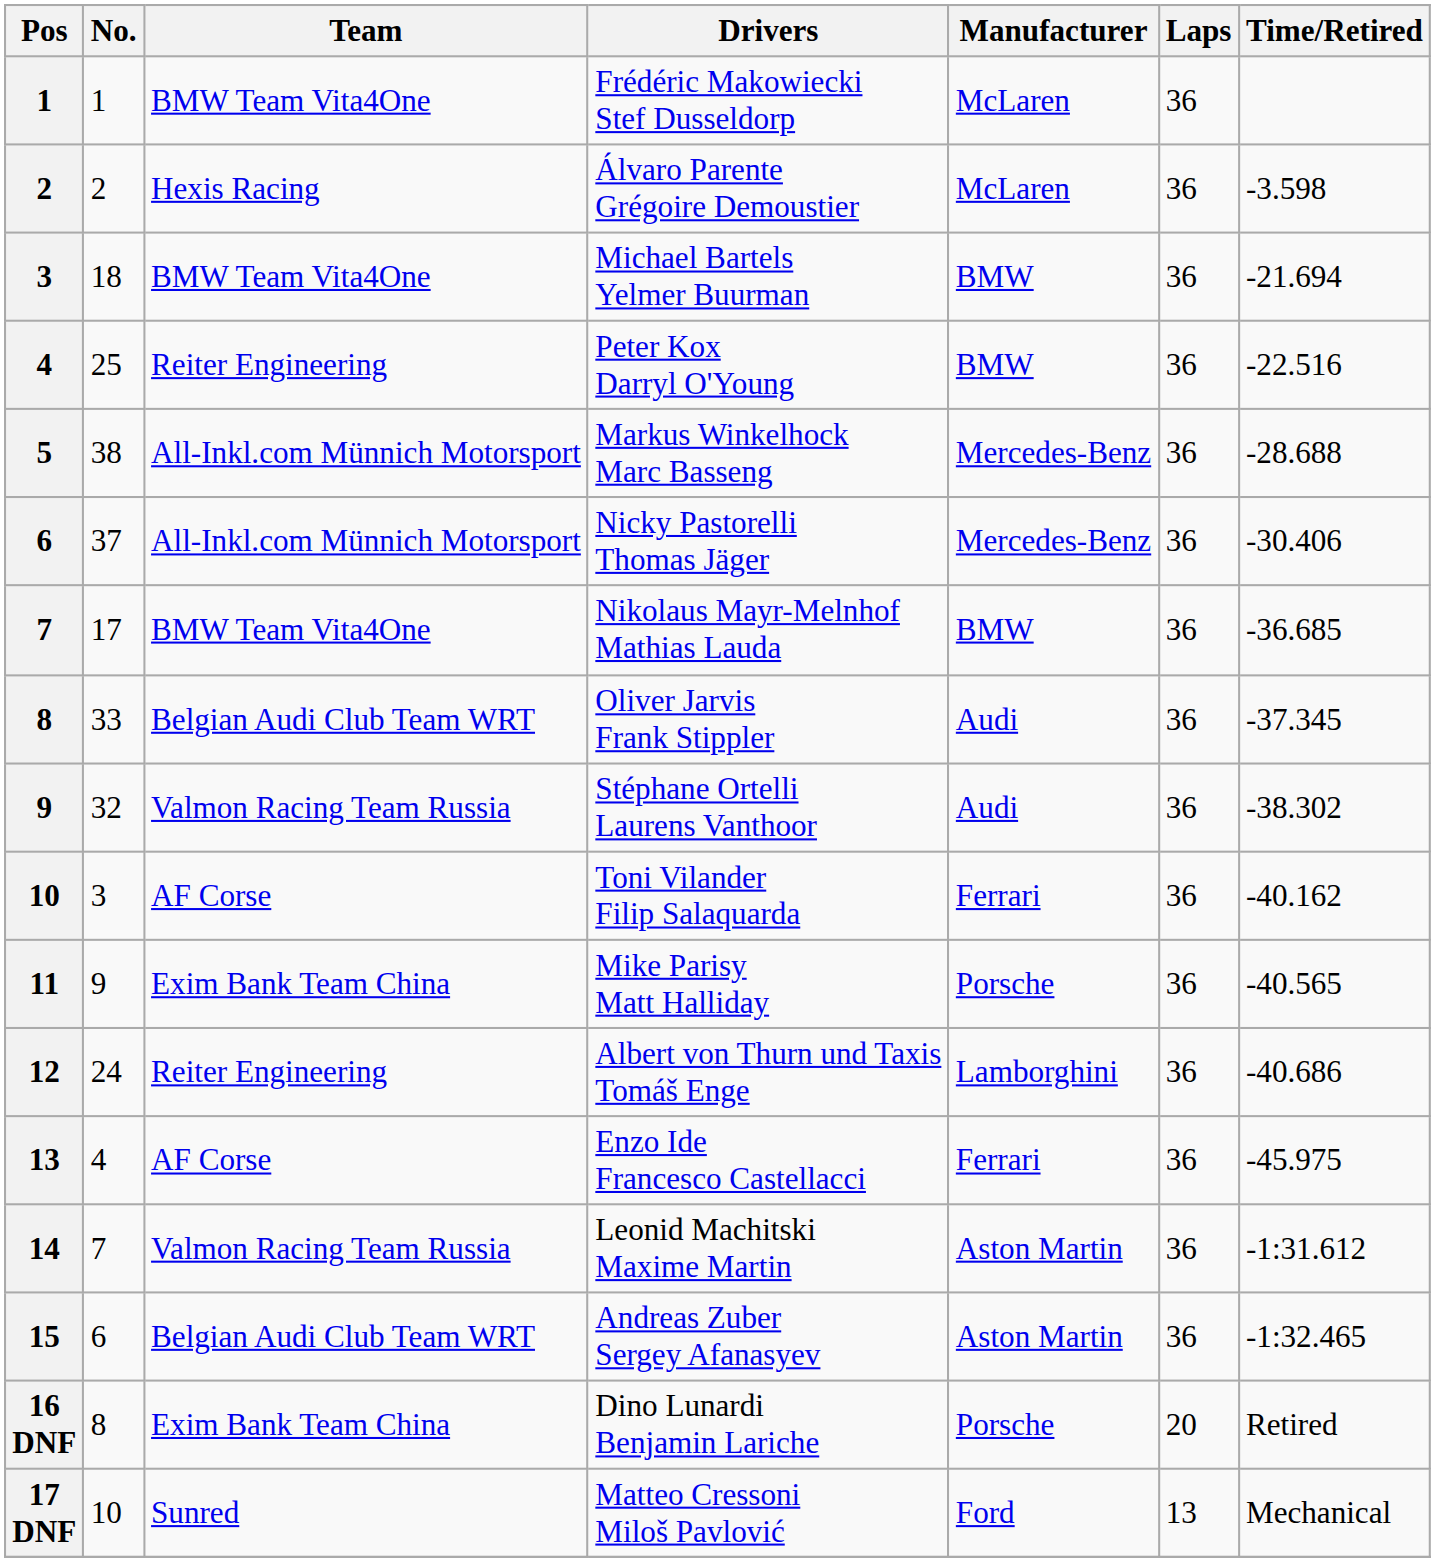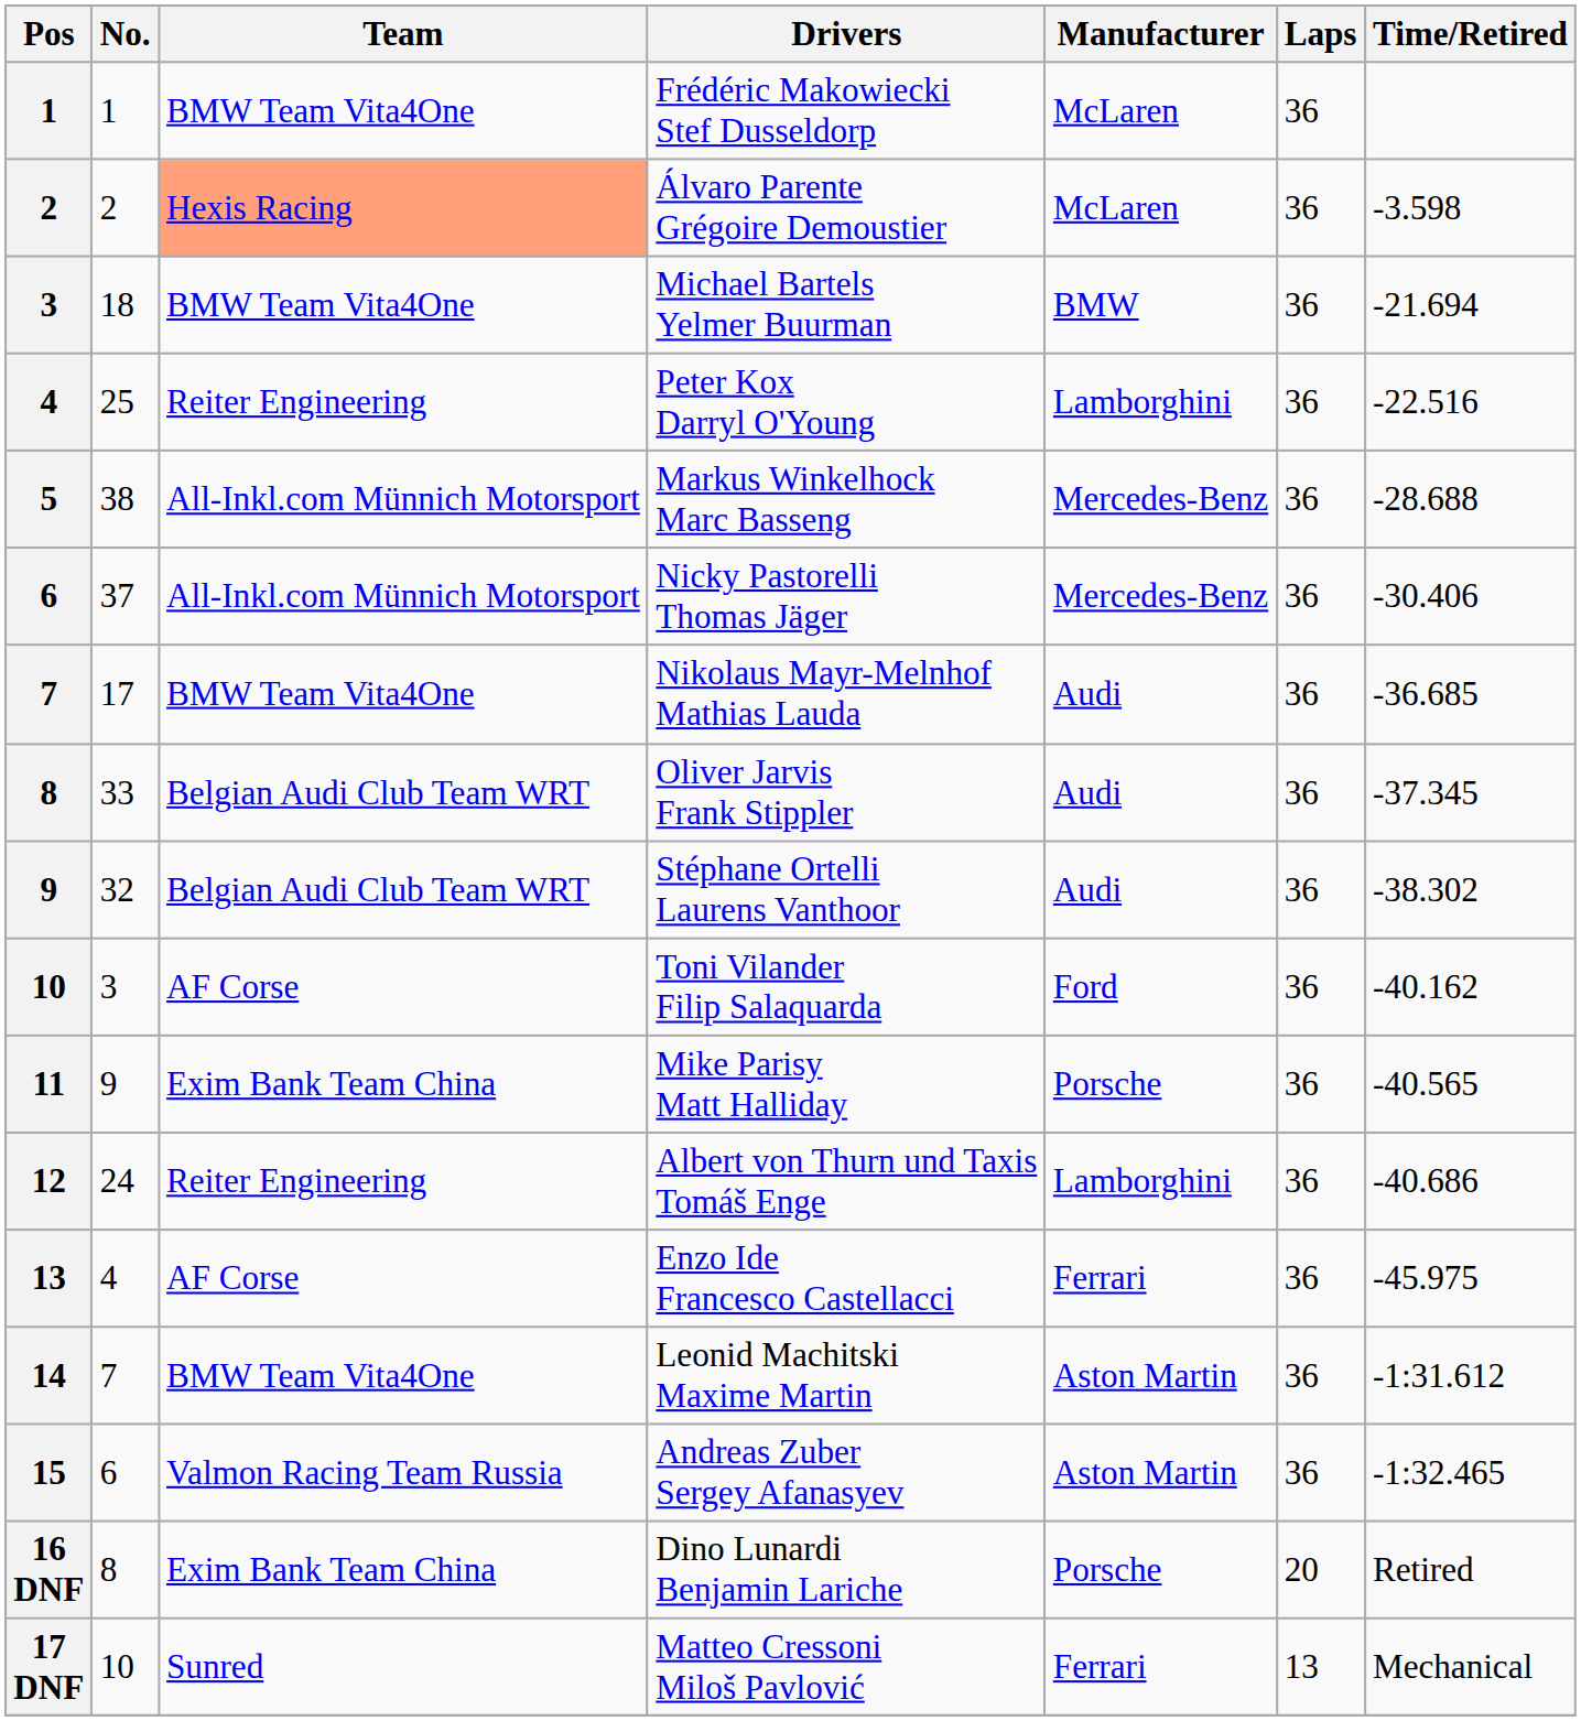 <table class="wikitable" style="font-size: 95%;">
 <tr>
 <th>Pos</th>
 <th>No.</th>
 <th>Team</th>
 <th>Drivers</th>
 <th>Manufacturer</th>
 <th>Laps</th>
 <th>Time/Retired</th>
 </tr>
 <tr>
 <th>1</th>
 <td>1</td>
 <td> <a href='#'>BMW Team Vita4One</a></td>
 <td> <a href='#'>Frédéric Makowiecki</a><br> <a href='#'>Stef Dusseldorp</a></td>
 <td><a href='#'>McLaren</a></td>
 <td>36</td>
 <td></td>
 </tr>
 <tr>
 <th>2</th>
 <td>2</td>
-<td> <a href='#'>Hexis Racing</a></td>
+<td style="background: lightsalmon;"> <a href='#'>Hexis Racing</a></td>
 <td> <a href='#'>Álvaro Parente</a><br> <a href='#'>Grégoire Demoustier</a></td>
 <td><a href='#'>McLaren</a></td>
 <td>36</td>
 <td>-3.598</td>
 </tr>
 <tr>
 <th>3</th>
 <td>18</td>
 <td> <a href='#'>BMW Team Vita4One</a></td>
 <td> <a href='#'>Michael Bartels</a><br> <a href='#'>Yelmer Buurman</a></td>
 <td><a href='#'>BMW</a></td>
 <td>36</td>
 <td>-21.694</td>
 </tr>
 <tr>
 <th>4</th>
 <td>25</td>
 <td> <a href='#'>Reiter Engineering</a></td>
 <td> <a href='#'>Peter Kox</a><br> <a href='#'>Darryl O'Young</a></td>
-<td><a href='#'>BMW</a></td>
+<td><a href='#'>Lamborghini</a></td>
 <td>36</td>
 <td>-22.516</td>
 </tr>
 <tr>
 <th>5</th>
 <td>38</td>
 <td> <a href='#'>All-Inkl.com Münnich Motorsport</a></td>
 <td> <a href='#'>Markus Winkelhock</a><br> <a href='#'>Marc Basseng</a></td>
 <td><a href='#'>Mercedes-Benz</a></td>
 <td>36</td>
 <td>-28.688</td>
 </tr>
 <tr>
 <th>6</th>
 <td>37</td>
 <td> <a href='#'>All-Inkl.com Münnich Motorsport</a></td>
 <td> <a href='#'>Nicky Pastorelli</a><br> <a href='#'>Thomas Jäger</a></td>
 <td><a href='#'>Mercedes-Benz</a></td>
 <td>36</td>
 <td>-30.406</td>
 </tr>
 <tr>
 <th>7</th>
 <td>17</td>
 <td> <a href='#'>BMW Team Vita4One</a></td>
 <td> <a href='#'>Nikolaus Mayr-Melnhof</a><br> <a href='#'>Mathias Lauda</a></td>
-<td><a href='#'>BMW</a></td>
+<td><a href='#'>Audi</a></td>
 <td>36</td>
 <td>-36.685</td>
 </tr>
 <tr>
 <th>8</th>
 <td>33</td>
 <td> <a href='#'>Belgian Audi Club Team WRT</a></td>
 <td> <a href='#'>Oliver Jarvis</a><br> <a href='#'>Frank Stippler</a></td>
 <td><a href='#'>Audi</a></td>
 <td>36</td>
 <td>-37.345</td>
 </tr>
 <tr>
 <th>9</th>
 <td>32</td>
-<td> <a href='#'>Valmon Racing Team Russia</a></td>
+<td> <a href='#'>Belgian Audi Club Team WRT</a></td>
 <td> <a href='#'>Stéphane Ortelli</a><br> <a href='#'>Laurens Vanthoor</a></td>
 <td><a href='#'>Audi</a></td>
 <td>36</td>
 <td>-38.302</td>
 </tr>
 <tr>
 <th>10</th>
 <td>3</td>
 <td> <a href='#'>AF Corse</a></td>
 <td> <a href='#'>Toni Vilander</a><br> <a href='#'>Filip Salaquarda</a></td>
-<td><a href='#'>Ferrari</a></td>
+<td><a href='#'>Ford</a></td>
 <td>36</td>
 <td>-40.162</td>
 </tr>
 <tr>
 <th>11</th>
 <td>9</td>
 <td> <a href='#'>Exim Bank Team China</a></td>
 <td> <a href='#'>Mike Parisy</a><br> <a href='#'>Matt Halliday</a></td>
 <td><a href='#'>Porsche</a></td>
 <td>36</td>
 <td>-40.565</td>
 </tr>
 <tr>
 <th>12</th>
 <td>24</td>
 <td> <a href='#'>Reiter Engineering</a></td>
 <td> <a href='#'>Albert von Thurn und Taxis</a><br> <a href='#'>Tomáš Enge</a></td>
 <td><a href='#'>Lamborghini</a></td>
 <td>36</td>
 <td>-40.686</td>
 </tr>
 <tr>
 <th>13</th>
 <td>4</td>
 <td> <a href='#'>AF Corse</a></td>
 <td> <a href='#'>Enzo Ide</a><br> <a href='#'>Francesco Castellacci</a></td>
 <td><a href='#'>Ferrari</a></td>
 <td>36</td>
 <td>-45.975</td>
 </tr>
 <tr>
 <th>14</th>
 <td>7</td>
-<td> <a href='#'>Valmon Racing Team Russia</a></td>
+<td> <a href='#'>BMW Team Vita4One</a></td>
 <td> Leonid Machitski<br> <a href='#'>Maxime Martin</a></td>
 <td><a href='#'>Aston Martin</a></td>
 <td>36</td>
 <td>-1:31.612</td>
 </tr>
 <tr>
 <th>15</th>
 <td>6</td>
-<td> <a href='#'>Belgian Audi Club Team WRT</a></td>
+<td> <a href='#'>Valmon Racing Team Russia</a></td>
 <td> <a href='#'>Andreas Zuber</a><br> <a href='#'>Sergey Afanasyev</a></td>
 <td><a href='#'>Aston Martin</a></td>
 <td>36</td>
 <td>-1:32.465</td>
 </tr>
 <tr>
 <th>16<br>DNF</th>
 <td>8</td>
 <td> <a href='#'>Exim Bank Team China</a></td>
 <td> Dino Lunardi<br> <a href='#'>Benjamin Lariche</a></td>
 <td><a href='#'>Porsche</a></td>
 <td>20</td>
 <td>Retired</td>
 </tr>
 <tr>
 <th>17<br>DNF</th>
 <td>10</td>
 <td> <a href='#'>Sunred</a></td>
 <td> <a href='#'>Matteo Cressoni</a><br> <a href='#'>Miloš Pavlović</a></td>
-<td><a href='#'>Ford</a></td>
+<td><a href='#'>Ferrari</a></td>
 <td>13</td>
 <td>Mechanical</td>
 </tr>
 <tr>
 </tr>
 </table>
